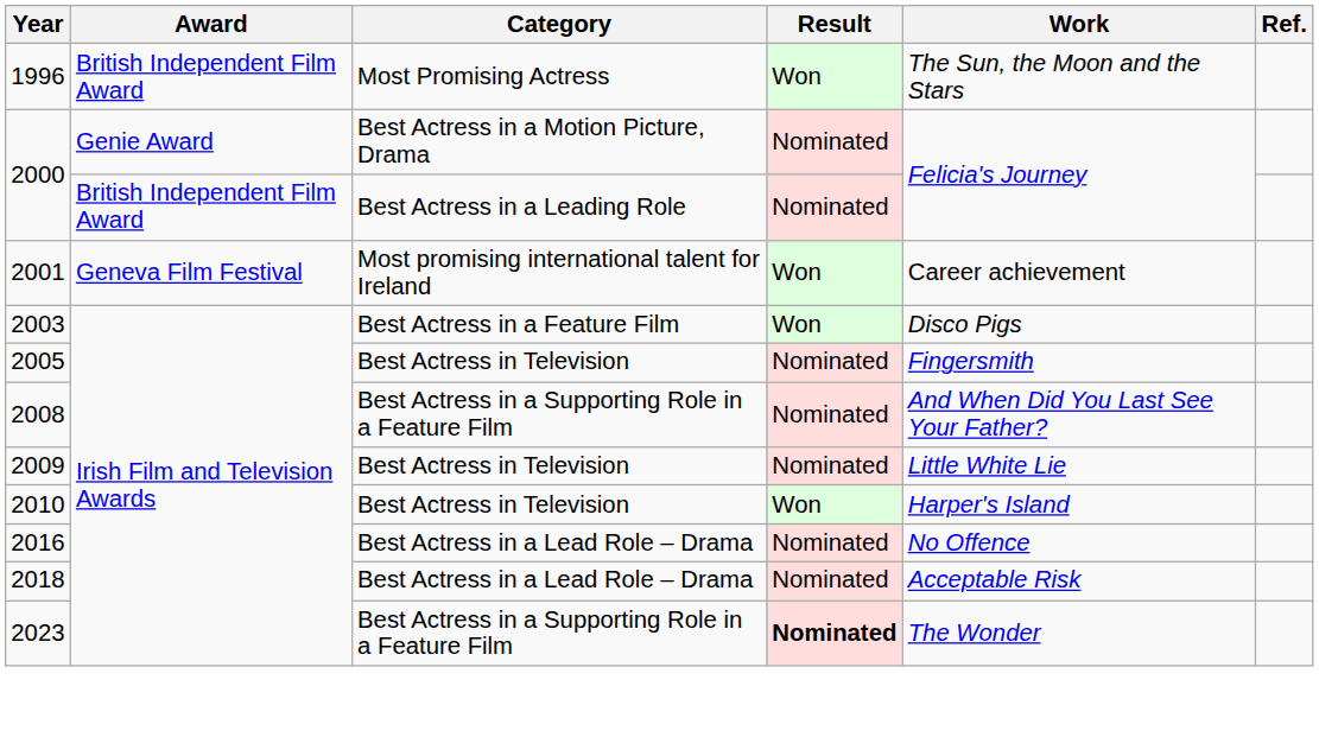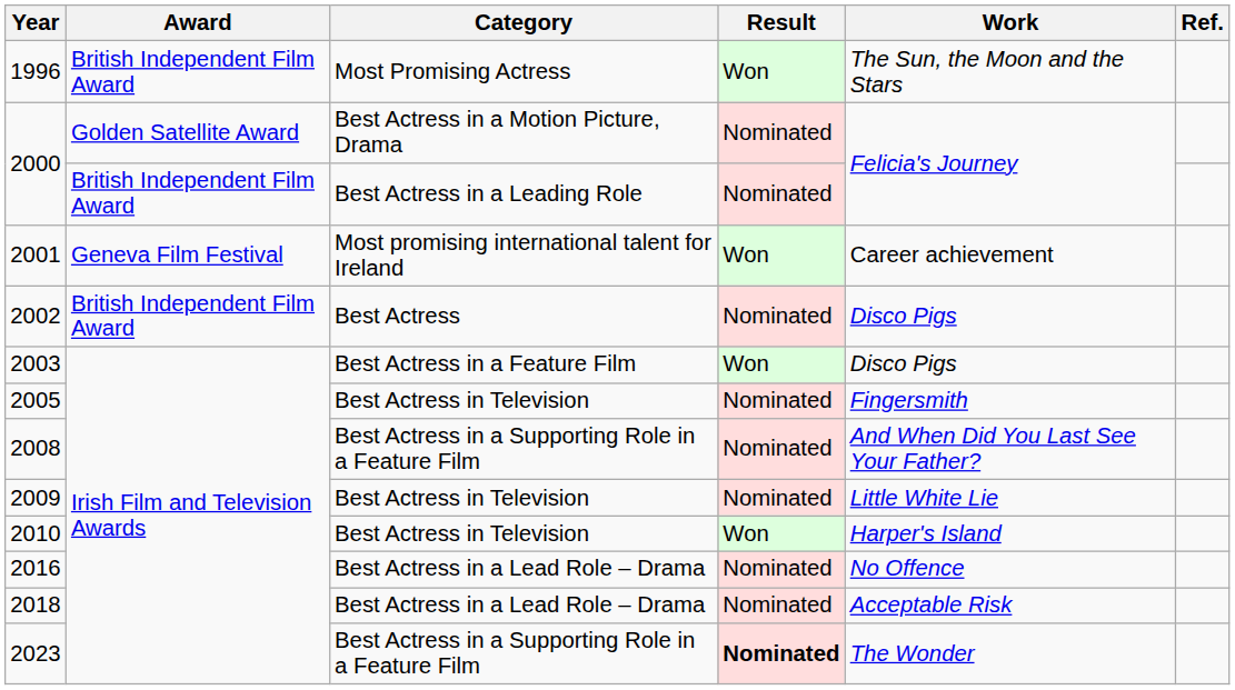 <table class="wikitable">
 <tr>
 <th>Year</th>
 <th>Award</th>
 <th>Category</th>
 <th>Result</th>
 <th>Work</th>
 <th>Ref.</th>
 </tr>
 <tr>
 <td>1996</td>
 <td><a href='#'>British Independent Film Award</a></td>
 <td>Most Promising Actress</td>
 <td style="background: #ddffdd">Won</td>
 <td><em>The Sun, the Moon and the Stars</em></td>
 <td></td>
 </tr>
 <tr>
 <td rowspan="2">2000</td>
-<td><a href='#'>Genie Award</a></td>
+<td><a href='#'>Golden Satellite Award</a></td>
 <td>Best Actress in a Motion Picture, Drama</td>
 <td style="background: #ffdddd">Nominated</td>
 <td rowspan="2"><em><a href='#'>Felicia's Journey</a></em></td>
 <td></td>
 </tr>
 <tr>
 <td><a href='#'>British Independent Film Award</a></td>
 <td>Best Actress in a Leading Role</td>
 <td style="background: #ffdddd">Nominated</td>
 <td></td>
 </tr>
 <tr>
 <td>2001</td>
 <td><a href='#'>Geneva Film Festival</a></td>
 <td>Most promising international talent for Ireland</td>
 <td style="background: #ddffdd">Won</td>
 <td>Career achievement</td>
+<td></td>
+</tr>
+<tr>
+<td>2002</td>
+<td><a href='#'>British Independent Film Award</a></td>
+<td>Best Actress</td>
+<td style="background: #ffdddd">Nominated</td>
+<td><em><a href='#'>Disco Pigs</a></em></td>
 <td></td>
 </tr>
 <tr>
 <td>2003</td>
 <td rowspan=8><a href='#'>Irish Film and Television Awards</a></td>
 <td>Best Actress in a Feature Film</td>
 <td style="background: #ddffdd">Won</td>
 <td><em>Disco Pigs</em></td>
 <td></td>
 </tr>
 <tr>
 <td>2005</td>
 <td>Best Actress in Television</td>
 <td style="background: #ffdddd">Nominated</td>
 <td><em><a href='#'>Fingersmith</a></em></td>
 <td></td>
 </tr>
 <tr>
 <td>2008</td>
 <td>Best Actress in a Supporting Role in a Feature Film</td>
 <td style="background: #ffdddd">Nominated</td>
 <td><em><a href='#'>And When Did You Last See Your Father?</a></em></td>
 <td></td>
 </tr>
 <tr>
 <td>2009</td>
 <td>Best Actress in Television</td>
 <td style="background: #ffdddd">Nominated</td>
 <td><em><a href='#'>Little White Lie</a></em></td>
 <td></td>
 </tr>
 <tr>
 <td>2010</td>
 <td>Best Actress in Television</td>
 <td style="background: #ddffdd">Won</td>
 <td><em><a href='#'>Harper's Island</a></em></td>
 <td></td>
 </tr>
 <tr>
 <td>2016</td>
 <td>Best Actress in a Lead Role – Drama</td>
 <td style="background: #ffdddd">Nominated</td>
 <td><em><a href='#'>No Offence</a></em></td>
 <td></td>
 </tr>
 <tr>
 <td>2018</td>
 <td>Best Actress in a Lead Role – Drama</td>
 <td style="background: #ffdddd">Nominated</td>
 <td><em><a href='#'>Acceptable Risk</a></em></td>
 <td></td>
 </tr>
 <tr>
 <td>2023</td>
 <td>Best Actress in a Supporting Role in a Feature Film</td>
 <td style="background: #ffdddd"><strong>Nominated</strong></td>
 <td><em><a href='#'>The Wonder</a></em></td>
 <td></td>
 </tr>
 </table>
